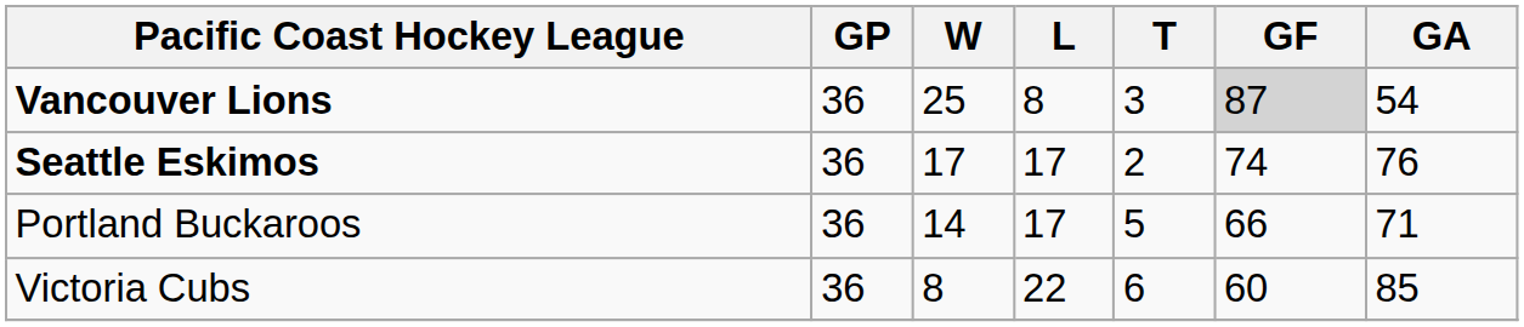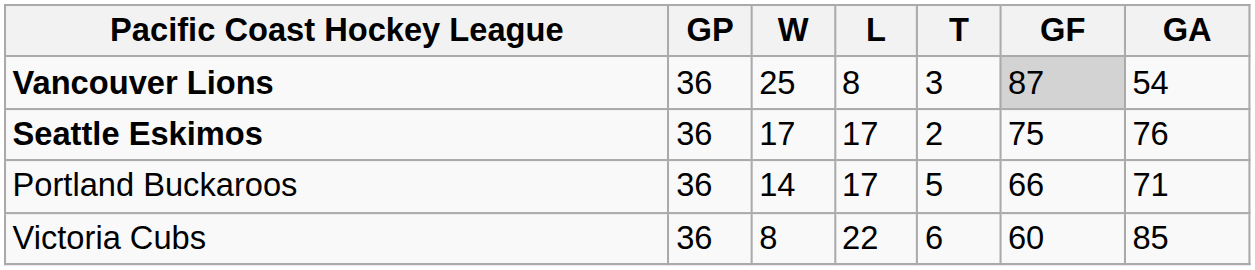 <table class="wikitable">
 <tr>
 <th bgcolor="#DDDDFF" width="40%">Pacific Coast Hockey League</th>
 <th bgcolor="#DDDDFF" width="5%">GP</th>
 <th bgcolor="#DDDDFF" width="5%">W</th>
 <th bgcolor="#DDDDFF" width="5%">L</th>
 <th bgcolor="#DDDDFF" width="5%">T</th>
 <th bgcolor="#DDDDFF" width="7.5%">GF</th>
 <th bgcolor="#DDDDFF" width="7.5%">GA</th>
 </tr>
 <tr>
 <td><strong>Vancouver Lions</strong></td>
 <td>36</td>
 <td>25</td>
 <td>8</td>
 <td>3</td>
 <td style="background: lightgrey;">87</td>
 <td>54</td>
 </tr>
 <tr>
 <td><strong>Seattle Eskimos</strong></td>
 <td>36</td>
 <td>17</td>
 <td>17</td>
 <td>2</td>
-<td>74</td>
+<td>75</td>
 <td>76</td>
 </tr>
 <tr>
 <td>Portland Buckaroos</td>
 <td>36</td>
 <td>14</td>
 <td>17</td>
 <td>5</td>
 <td>66</td>
 <td>71</td>
 </tr>
 <tr>
 <td>Victoria Cubs</td>
 <td>36</td>
 <td>8</td>
 <td>22</td>
 <td>6</td>
 <td>60</td>
 <td>85</td>
 </tr>
 <tr>
 </tr>
 </table>
